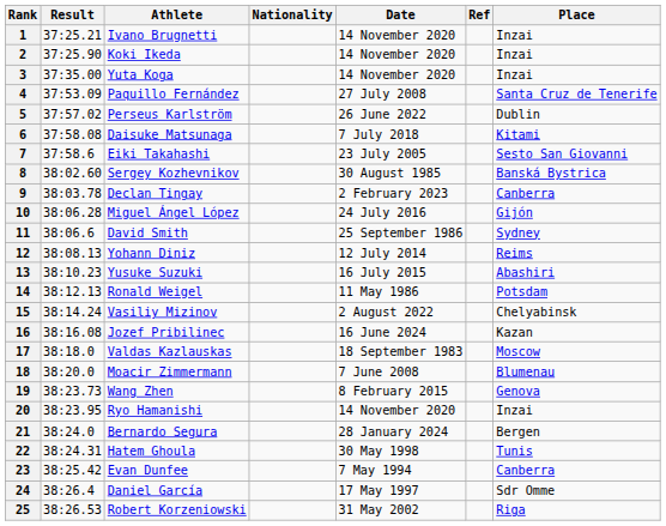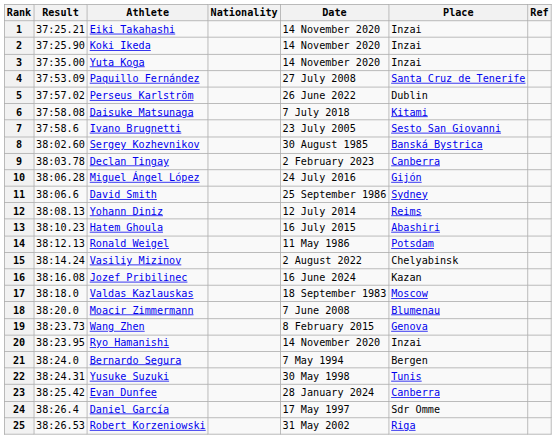 <table class="wikitable">
 <tr>
 <th>Rank</th>
 <th>Result</th>
 <th>Athlete</th>
 <th>Nationality</th>
 <th>Date</th>
+<th>Place</th>
 <th>Ref</th>
-<th>Place</th>
 </tr>
 <tr>
 <th>1</th>
 <td>37:25.21</td>
-<td><a href='#'>Ivano Brugnetti</a></td>
+<td><a href='#'>Eiki Takahashi</a></td>
 <td></td>
 <td>14 November 2020</td>
+<td>Inzai</td>
 <td></td>
-<td>Inzai</td>
 </tr>
 <tr>
 <th>2</th>
 <td>37:25.90</td>
 <td><a href='#'>Koki Ikeda</a></td>
 <td></td>
 <td>14 November 2020</td>
+<td>Inzai</td>
 <td></td>
-<td>Inzai</td>
 </tr>
 <tr>
 <th>3</th>
 <td>37:35.00</td>
 <td><a href='#'>Yuta Koga</a></td>
 <td></td>
 <td>14 November 2020</td>
+<td>Inzai</td>
 <td></td>
-<td>Inzai</td>
 </tr>
 <tr>
 <th>4</th>
 <td>37:53.09</td>
 <td><a href='#'>Paquillo Fernández</a></td>
 <td></td>
 <td>27 July 2008</td>
+<td><a href='#'>Santa Cruz de Tenerife</a></td>
 <td></td>
-<td><a href='#'>Santa Cruz de Tenerife</a></td>
 </tr>
 <tr>
 <th>5</th>
 <td>37:57.02</td>
 <td><a href='#'>Perseus Karlström</a></td>
 <td></td>
 <td>26 June 2022</td>
+<td>Dublin</td>
 <td></td>
-<td>Dublin</td>
 </tr>
 <tr>
 <th>6</th>
 <td>37:58.08</td>
 <td><a href='#'>Daisuke Matsunaga</a></td>
 <td></td>
 <td>7 July 2018</td>
+<td><a href='#'>Kitami</a></td>
 <td></td>
-<td><a href='#'>Kitami</a></td>
 </tr>
 <tr>
 <th>7</th>
 <td>37:58.6 </td>
-<td><a href='#'>Eiki Takahashi</a></td>
+<td><a href='#'>Ivano Brugnetti</a></td>
 <td></td>
 <td>23 July 2005</td>
+<td><a href='#'>Sesto San Giovanni</a></td>
 <td></td>
-<td><a href='#'>Sesto San Giovanni</a></td>
 </tr>
 <tr>
 <th>8</th>
 <td>38:02.60</td>
 <td><a href='#'>Sergey Kozhevnikov</a></td>
 <td></td>
 <td>30 August 1985</td>
+<td><a href='#'>Banská Bystrica</a></td>
 <td></td>
-<td><a href='#'>Banská Bystrica</a></td>
 </tr>
 <tr>
 <th>9</th>
 <td>38:03.78</td>
 <td><a href='#'>Declan Tingay</a></td>
 <td></td>
 <td>2 February 2023</td>
+<td><a href='#'>Canberra</a></td>
 <td></td>
-<td><a href='#'>Canberra</a></td>
 </tr>
 <tr>
 <th>10</th>
 <td>38:06.28</td>
 <td><a href='#'>Miguel Ángel López</a></td>
 <td></td>
 <td>24 July 2016</td>
+<td><a href='#'>Gijón</a></td>
 <td></td>
-<td><a href='#'>Gijón</a></td>
 </tr>
 <tr>
 <th>11</th>
 <td>38:06.6 </td>
 <td><a href='#'>David Smith</a></td>
 <td></td>
 <td>25 September 1986</td>
+<td><a href='#'>Sydney</a></td>
 <td></td>
-<td><a href='#'>Sydney</a></td>
 </tr>
 <tr>
 <th>12</th>
 <td>38:08.13</td>
 <td><a href='#'>Yohann Diniz</a></td>
 <td></td>
 <td>12 July 2014</td>
+<td><a href='#'>Reims</a></td>
 <td></td>
-<td><a href='#'>Reims</a></td>
 </tr>
 <tr>
 <th>13</th>
 <td>38:10.23</td>
-<td><a href='#'>Yusuke Suzuki</a></td>
+<td><a href='#'>Hatem Ghoula</a></td>
 <td></td>
 <td>16 July 2015</td>
+<td><a href='#'>Abashiri</a></td>
 <td></td>
-<td><a href='#'>Abashiri</a></td>
 </tr>
 <tr>
 <th>14</th>
 <td>38:12.13</td>
 <td><a href='#'>Ronald Weigel</a></td>
 <td></td>
 <td>11 May 1986</td>
+<td><a href='#'>Potsdam</a></td>
 <td></td>
-<td><a href='#'>Potsdam</a></td>
 </tr>
 <tr>
 <th>15</th>
 <td>38:14.24</td>
 <td><a href='#'>Vasiliy Mizinov</a></td>
 <td></td>
 <td>2 August 2022</td>
+<td>Chelyabinsk</td>
 <td></td>
-<td>Chelyabinsk</td>
 </tr>
 <tr>
 <th>16</th>
 <td>38:16.08</td>
 <td><a href='#'>Jozef Pribilinec</a></td>
 <td></td>
 <td>16 June 2024</td>
+<td>Kazan</td>
 <td></td>
-<td>Kazan</td>
 </tr>
 <tr>
 <th>17</th>
 <td>38:18.0 </td>
 <td><a href='#'>Valdas Kazlauskas</a></td>
 <td> </td>
 <td>18 September 1983</td>
+<td><a href='#'>Moscow</a></td>
 <td></td>
-<td><a href='#'>Moscow</a></td>
 </tr>
 <tr>
 <th>18</th>
 <td>38:20.0 </td>
 <td><a href='#'>Moacir Zimmermann</a></td>
 <td></td>
 <td>7 June 2008</td>
+<td><a href='#'>Blumenau</a></td>
 <td></td>
-<td><a href='#'>Blumenau</a></td>
 </tr>
 <tr>
 <th>19</th>
 <td>38:23.73</td>
 <td><a href='#'>Wang Zhen</a></td>
 <td></td>
 <td>8 February 2015</td>
+<td><a href='#'>Genova</a></td>
 <td></td>
-<td><a href='#'>Genova</a></td>
 </tr>
 <tr>
 <th>20</th>
 <td>38:23.95</td>
 <td><a href='#'>Ryo Hamanishi</a></td>
 <td></td>
 <td>14 November 2020</td>
+<td>Inzai</td>
 <td></td>
-<td>Inzai</td>
 </tr>
 <tr>
 <th>21</th>
 <td>38:24.0 </td>
 <td><a href='#'>Bernardo Segura</a></td>
 <td></td>
-<td>28 January 2024</td>
+<td>7 May 1994</td>
+<td>Bergen</td>
 <td></td>
-<td>Bergen</td>
 </tr>
 <tr>
 <th>22</th>
 <td>38:24.31</td>
-<td><a href='#'>Hatem Ghoula</a></td>
+<td><a href='#'>Yusuke Suzuki</a></td>
 <td></td>
 <td>30 May 1998</td>
+<td><a href='#'>Tunis</a></td>
 <td></td>
-<td><a href='#'>Tunis</a></td>
 </tr>
 <tr>
 <th>23</th>
 <td>38:25.42</td>
 <td><a href='#'>Evan Dunfee</a></td>
 <td></td>
-<td>7 May 1994</td>
+<td>28 January 2024</td>
+<td><a href='#'>Canberra</a></td>
 <td></td>
-<td><a href='#'>Canberra</a></td>
 </tr>
 <tr>
 <th>24</th>
 <td>38:26.4 </td>
 <td><a href='#'>Daniel García</a></td>
 <td></td>
 <td>17 May 1997</td>
+<td>Sdr Omme</td>
 <td></td>
-<td>Sdr Omme</td>
 </tr>
 <tr>
 <th>25</th>
 <td>38:26.53</td>
 <td><a href='#'>Robert Korzeniowski</a></td>
 <td></td>
 <td>31 May 2002</td>
+<td><a href='#'>Riga</a></td>
 <td></td>
-<td><a href='#'>Riga</a></td>
 </tr>
 </table>
